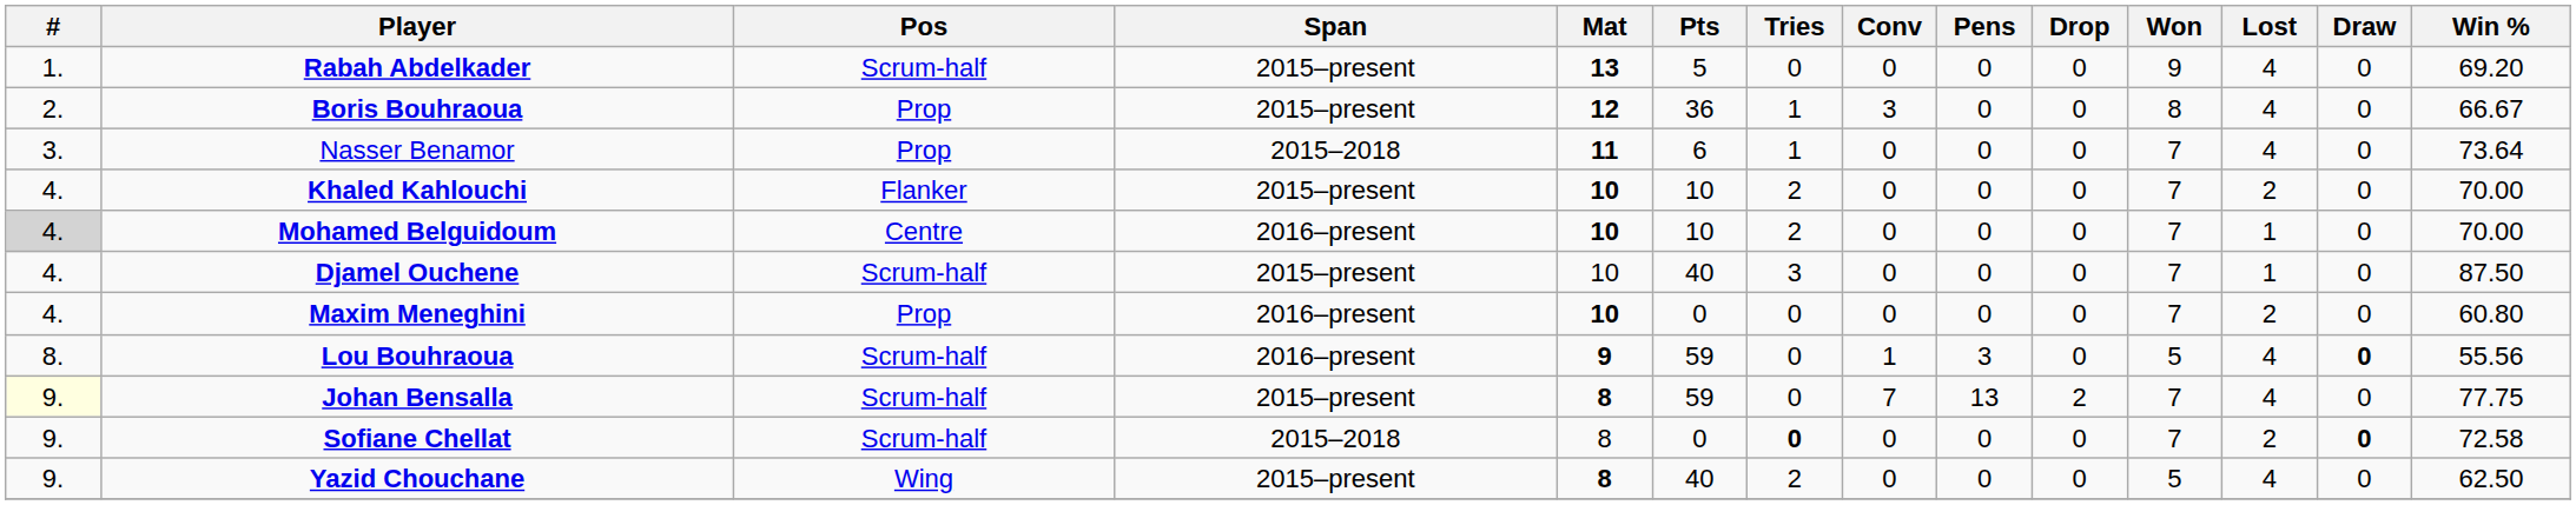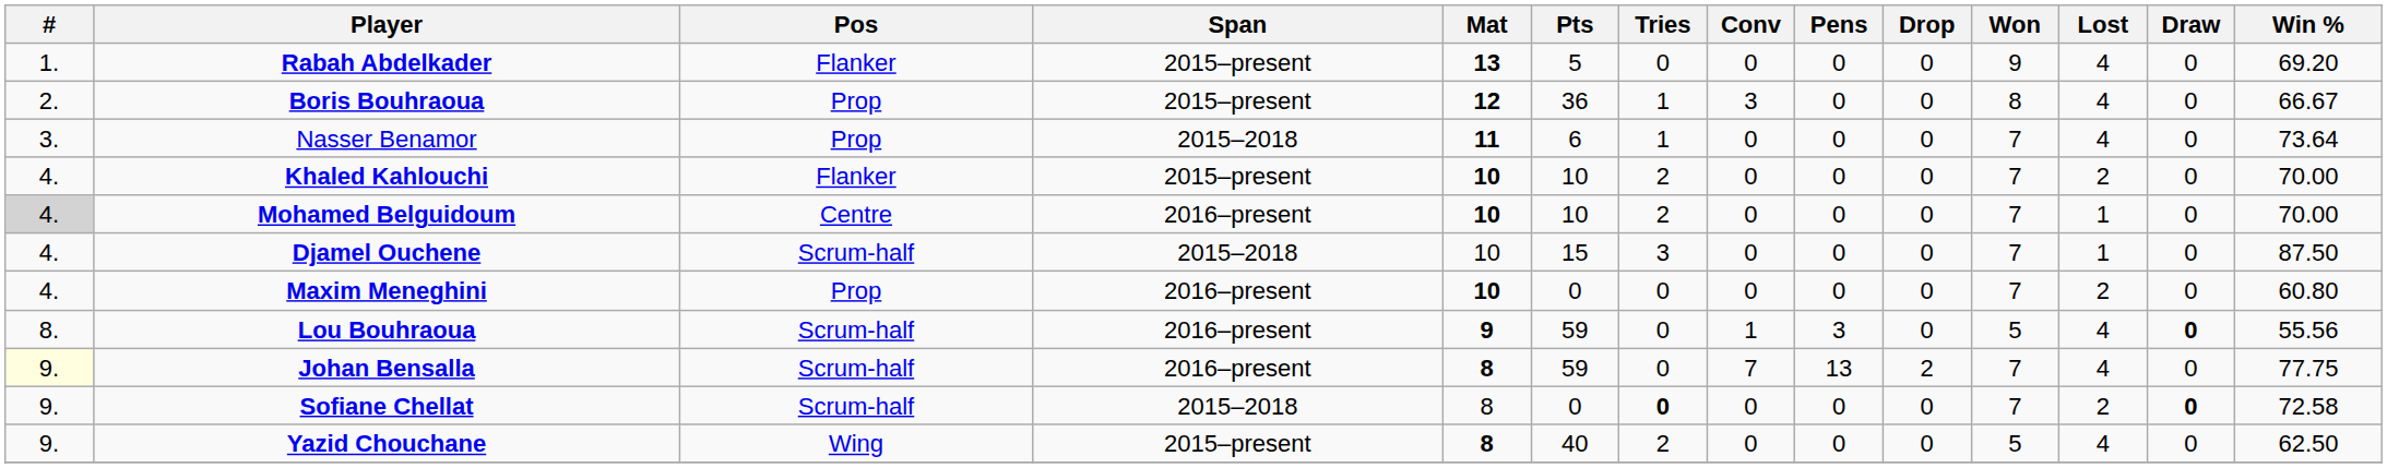 <table class="wikitable" style="font-size:95%; text-align:center;">
 <tr>
 <th style="width:3%;">#</th>
 <th style="width:20%;">Player</th>
 <th style="width:12%;">Pos</th>
 <th style="width:14%;">Span</th>
 <th style="width:3%;">Mat</th>
 <th style="width:3%;">Pts</th>
 <th style="width:3%;">Tries</th>
 <th style="width:3%;">Conv</th>
 <th style="width:3%;">Pens</th>
 <th style="width:3%;">Drop</th>
 <th style="width:3%;">Won</th>
 <th style="width:3%;">Lost</th>
 <th style="width:3%;">Draw</th>
 <th style="width:5%;">Win %<br></th>
 </tr>
 <tr>
 <td>1.</td>
 <td><strong><a href='#'>Rabah Abdelkader</a></strong></td>
-<td><a href='#'>Scrum-half</a></td>
+<td><a href='#'>Flanker</a></td>
 <td>2015–present</td>
 <td><strong>13</strong></td>
 <td>5</td>
 <td>0</td>
 <td>0</td>
 <td>0</td>
 <td>0</td>
 <td>9</td>
 <td>4</td>
 <td>0</td>
 <td>69.20</td>
 </tr>
 <tr>
 <td>2.</td>
 <td><strong><a href='#'>Boris Bouhraoua</a></strong></td>
 <td><a href='#'>Prop</a></td>
 <td>2015–present</td>
 <td><strong>12</strong></td>
 <td>36</td>
 <td>1</td>
 <td>3</td>
 <td>0</td>
 <td>0</td>
 <td>8</td>
 <td>4</td>
 <td>0</td>
 <td>66.67</td>
 </tr>
 <tr>
 <td>3.</td>
 <td><a href='#'>Nasser Benamor</a></td>
 <td><a href='#'>Prop</a></td>
 <td>2015–2018</td>
 <td><strong>11</strong></td>
 <td>6</td>
 <td>1</td>
 <td>0</td>
 <td>0</td>
 <td>0</td>
 <td>7</td>
 <td>4</td>
 <td>0</td>
 <td>73.64</td>
 </tr>
 <tr>
 <td>4.</td>
 <td><strong><a href='#'>Khaled Kahlouchi</a></strong></td>
 <td><a href='#'>Flanker</a></td>
 <td>2015–present</td>
 <td><strong>10</strong></td>
 <td>10</td>
 <td>2</td>
 <td>0</td>
 <td>0</td>
 <td>0</td>
 <td>7</td>
 <td>2</td>
 <td>0</td>
 <td>70.00</td>
 </tr>
 <tr>
 <td style="background: lightgrey;">4.</td>
 <td><strong><a href='#'>Mohamed Belguidoum</a></strong></td>
 <td><a href='#'>Centre</a></td>
 <td>2016–present</td>
 <td><strong>10</strong></td>
 <td>10</td>
 <td>2</td>
 <td>0</td>
 <td>0</td>
 <td>0</td>
 <td>7</td>
 <td>1</td>
 <td>0</td>
 <td>70.00</td>
 </tr>
 <tr>
 <td>4.</td>
 <td><strong><a href='#'>Djamel Ouchene</a></strong></td>
 <td><a href='#'>Scrum-half</a></td>
-<td>2015–present</td>
+<td>2015–2018</td>
 <td>10</td>
-<td>40</td>
+<td>15</td>
 <td>3</td>
 <td>0</td>
 <td>0</td>
 <td>0</td>
 <td>7</td>
 <td>1</td>
 <td>0</td>
 <td>87.50</td>
 </tr>
 <tr>
 <td>4.</td>
 <td><strong><a href='#'>Maxim Meneghini</a></strong></td>
 <td><a href='#'>Prop</a></td>
 <td>2016–present</td>
 <td><strong>10</strong></td>
 <td>0</td>
 <td>0</td>
 <td>0</td>
 <td>0</td>
 <td>0</td>
 <td>7</td>
 <td>2</td>
 <td>0</td>
 <td>60.80</td>
 </tr>
 <tr>
 <td>8.</td>
 <td><strong><a href='#'>Lou Bouhraoua</a></strong></td>
 <td><a href='#'>Scrum-half</a></td>
 <td>2016–present</td>
 <td><strong>9</strong></td>
 <td>59</td>
 <td>0</td>
 <td>1</td>
 <td>3</td>
 <td>0</td>
 <td>5</td>
 <td>4</td>
 <td><strong>0</strong></td>
 <td>55.56</td>
 </tr>
 <tr>
 <td style="background: lightyellow;">9.</td>
 <td><strong><a href='#'>Johan Bensalla</a></strong></td>
 <td><a href='#'>Scrum-half</a></td>
-<td>2015–present</td>
+<td>2016–present</td>
 <td><strong>8</strong></td>
 <td>59</td>
 <td>0</td>
 <td>7</td>
 <td>13</td>
 <td>2</td>
 <td>7</td>
 <td>4</td>
 <td>0</td>
 <td>77.75</td>
 </tr>
 <tr>
 <td>9.</td>
 <td><strong><a href='#'>Sofiane Chellat</a></strong></td>
 <td><a href='#'>Scrum-half</a></td>
 <td>2015–2018</td>
 <td>8</td>
 <td>0</td>
 <td><strong>0</strong></td>
 <td>0</td>
 <td>0</td>
 <td>0</td>
 <td>7</td>
 <td>2</td>
 <td><strong>0</strong></td>
 <td>72.58</td>
 </tr>
 <tr>
 <td>9.</td>
 <td><strong><a href='#'>Yazid Chouchane</a></strong></td>
 <td><a href='#'>Wing</a></td>
 <td>2015–present</td>
 <td><strong>8</strong></td>
 <td>40</td>
 <td>2</td>
 <td>0</td>
 <td>0</td>
 <td>0</td>
 <td>5</td>
 <td>4</td>
 <td>0</td>
 <td>62.50</td>
 </tr>
 <tr>
 </tr>
 <tr>
 </tr>
 </table>
